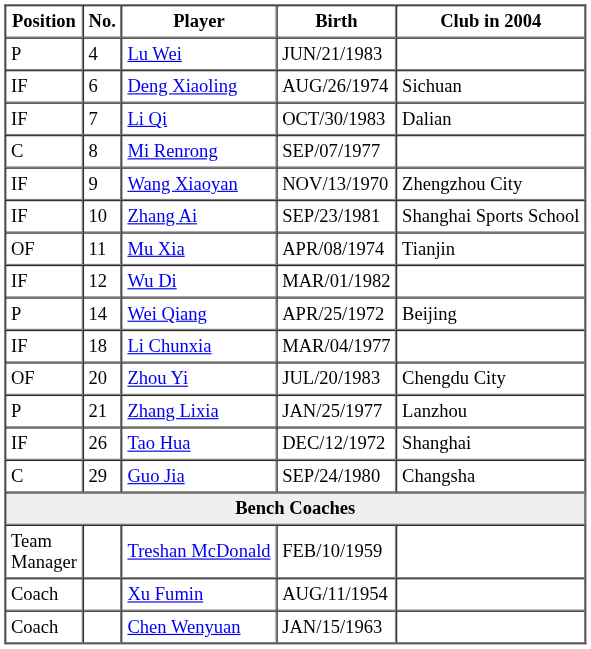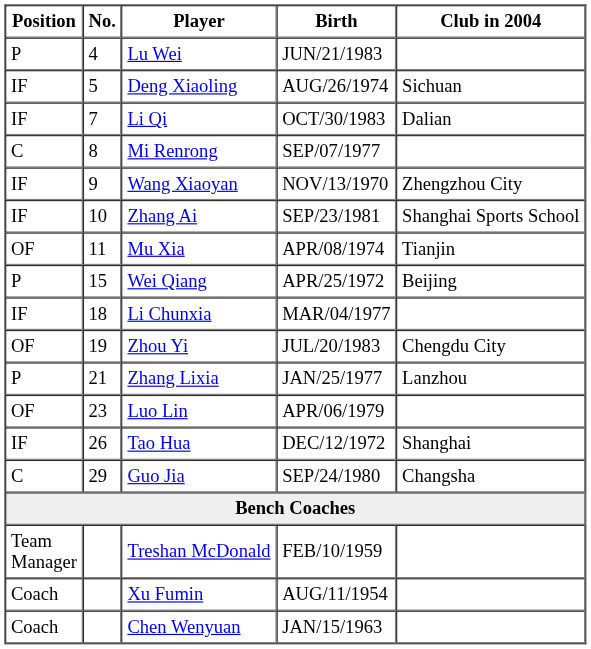 <table border=1 cellpadding=4 cellspacing=0>
 <tr>
 <th>Position</th>
 <th>No.</th>
 <th>Player</th>
 <th>Birth</th>
 <th>Club in 2004</th>
 </tr>
 <tr>
 <td>P</td>
 <td>4</td>
 <td><a href='#'>Lu Wei</a></td>
 <td>JUN/21/1983</td>
 <td></td>
 </tr>
 <tr>
 <td>IF</td>
-<td>6</td>
+<td>5</td>
 <td><a href='#'>Deng Xiaoling</a></td>
 <td>AUG/26/1974</td>
 <td>Sichuan</td>
 </tr>
 <tr>
 <td>IF</td>
 <td>7</td>
 <td><a href='#'>Li Qi</a></td>
 <td>OCT/30/1983</td>
 <td>Dalian</td>
 </tr>
 <tr>
 <td>C</td>
 <td>8</td>
 <td><a href='#'>Mi Renrong</a></td>
 <td>SEP/07/1977</td>
 <td></td>
 </tr>
 <tr>
 <td>IF</td>
 <td>9</td>
 <td><a href='#'>Wang Xiaoyan</a></td>
 <td>NOV/13/1970</td>
 <td>Zhengzhou City</td>
 </tr>
 <tr>
 <td>IF</td>
 <td>10</td>
 <td><a href='#'>Zhang Ai</a></td>
 <td>SEP/23/1981</td>
 <td>Shanghai Sports School</td>
 </tr>
 <tr>
 <td>OF</td>
 <td>11</td>
 <td><a href='#'>Mu Xia</a></td>
 <td>APR/08/1974</td>
 <td>Tianjin</td>
 </tr>
 <tr>
-<td>IF</td>
-<td>12</td>
-<td><a href='#'>Wu Di</a></td>
-<td>MAR/01/1982</td>
-<td></td>
-</tr>
-<tr>
 <td>P</td>
-<td>14</td>
+<td>15</td>
 <td><a href='#'>Wei Qiang</a></td>
 <td>APR/25/1972</td>
 <td>Beijing</td>
 </tr>
 <tr>
 <td>IF</td>
 <td>18</td>
 <td><a href='#'>Li Chunxia</a></td>
 <td>MAR/04/1977</td>
 <td></td>
 </tr>
 <tr>
 <td>OF</td>
-<td>20</td>
+<td>19</td>
 <td><a href='#'>Zhou Yi</a></td>
 <td>JUL/20/1983</td>
 <td>Chengdu City</td>
 </tr>
 <tr>
 <td>P</td>
 <td>21</td>
 <td><a href='#'>Zhang Lixia</a></td>
 <td>JAN/25/1977</td>
 <td>Lanzhou</td>
+</tr>
+<tr>
+<td>OF</td>
+<td>23</td>
+<td><a href='#'>Luo Lin</a></td>
+<td>APR/06/1979</td>
+<td></td>
 </tr>
 <tr>
 <td>IF</td>
 <td>26</td>
 <td><a href='#'>Tao Hua</a></td>
 <td>DEC/12/1972</td>
 <td>Shanghai</td>
 </tr>
 <tr>
 <td>C</td>
 <td>29</td>
 <td><a href='#'>Guo Jia</a></td>
 <td>SEP/24/1980</td>
 <td>Changsha</td>
 </tr>
 <tr>
 <th colspan="5" style="background:#efefef;">Bench Coaches</th>
 </tr>
 <tr>
 <td>Team<br> Manager</td>
 <td></td>
 <td><a href='#'>Treshan McDonald</a></td>
 <td>FEB/10/1959</td>
 <td></td>
 </tr>
 <tr>
 <td>Coach</td>
 <td></td>
 <td><a href='#'>Xu Fumin</a></td>
 <td>AUG/11/1954</td>
 <td></td>
 </tr>
 <tr>
 <td>Coach</td>
 <td></td>
 <td><a href='#'>Chen Wenyuan</a></td>
 <td>JAN/15/1963</td>
 <td></td>
 </tr>
 </table>
